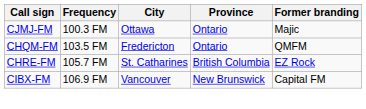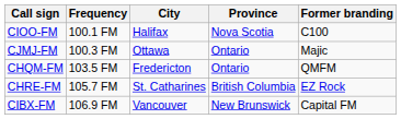 <table class="wikitable sortable" collapsible" border="1">
 <tr>
 <th scope="col">Call sign</th>
 <th scope="col">Frequency</th>
 <th scope="col">City</th>
 <th scope="col">Province</th>
 <th scope="col" class="unsortable">Former branding</th>
+</tr>
+<tr>
+<td><a href='#'>CIOO-FM</a></td>
+<td>100.1 FM</td>
+<td><a href='#'>Halifax</a></td>
+<td><a href='#'>Nova Scotia</a></td>
+<td>C100</td>
 </tr>
 <tr>
 <td><a href='#'>CJMJ-FM</a></td>
 <td>100.3 FM</td>
 <td><a href='#'>Ottawa</a></td>
 <td><a href='#'>Ontario</a></td>
 <td>Majic</td>
 </tr>
 <tr>
 <td><a href='#'>CHQM-FM</a></td>
 <td>103.5 FM</td>
 <td><a href='#'>Fredericton</a></td>
 <td><a href='#'>Ontario</a></td>
 <td>QMFM</td>
 </tr>
 <tr>
 <td><a href='#'>CHRE-FM</a></td>
 <td>105.7 FM</td>
 <td><a href='#'>St. Catharines</a></td>
 <td><a href='#'>British Columbia</a></td>
 <td><a href='#'>EZ Rock</a></td>
 </tr>
 <tr>
 <td><a href='#'>CIBX-FM</a></td>
 <td>106.9 FM</td>
 <td><a href='#'>Vancouver</a></td>
 <td><a href='#'>New Brunswick</a></td>
 <td>Capital FM</td>
 </tr>
 </table>
